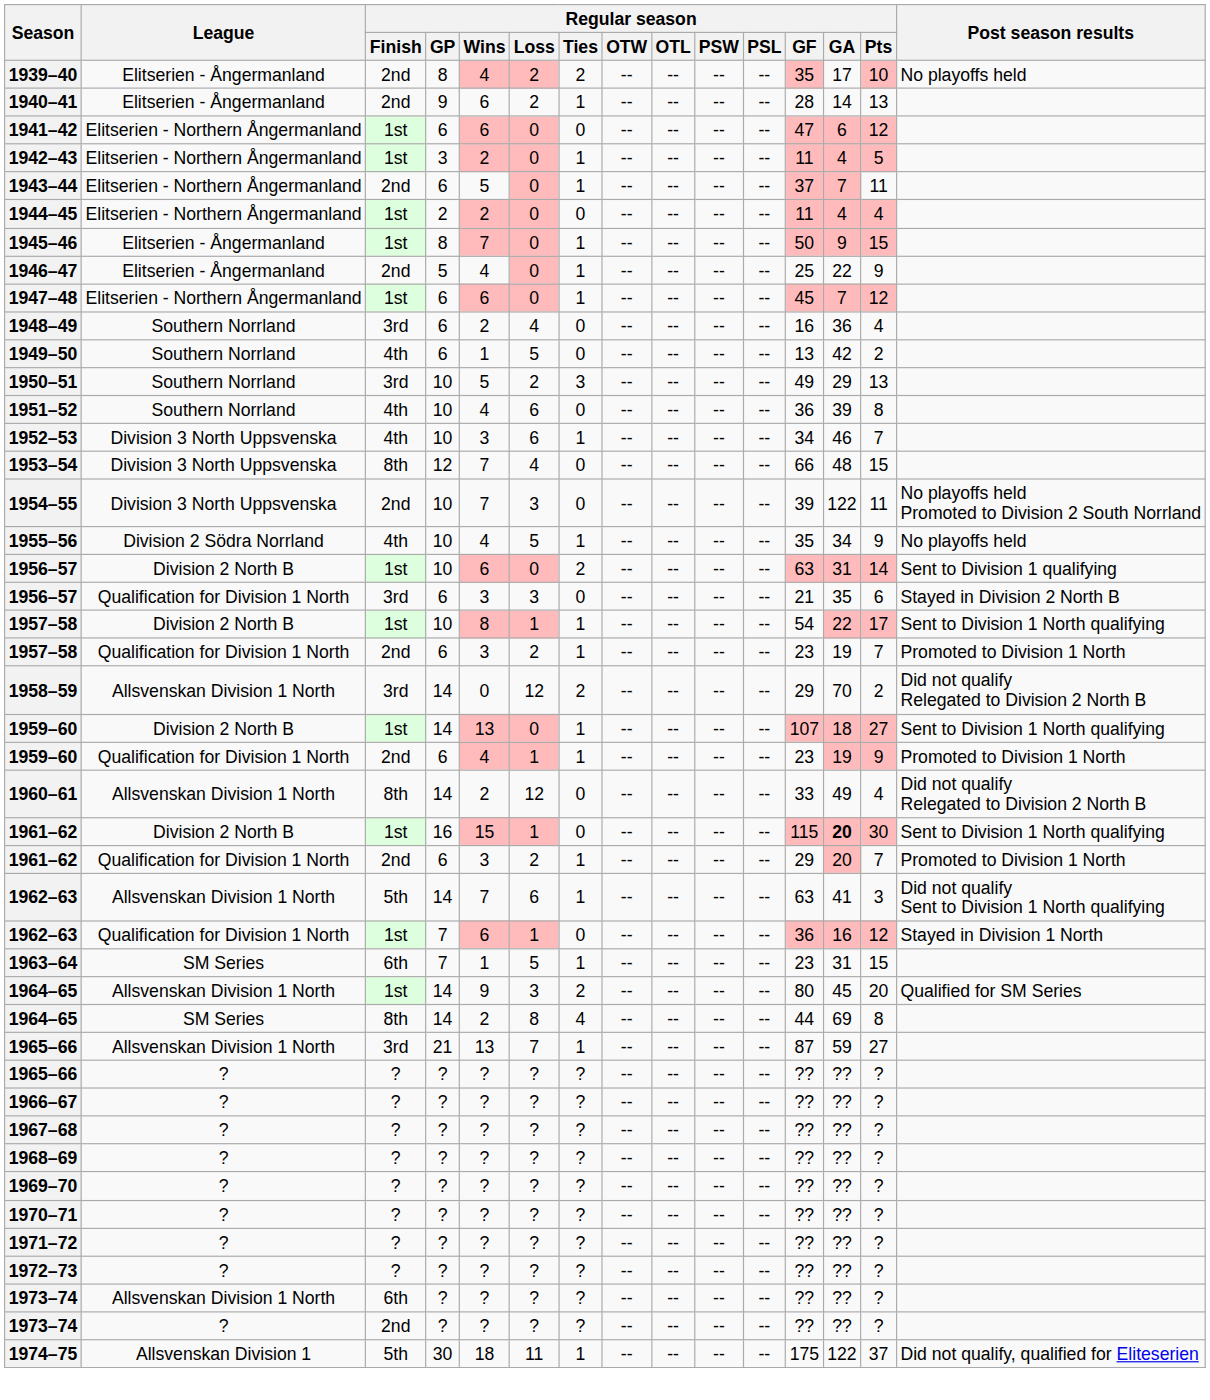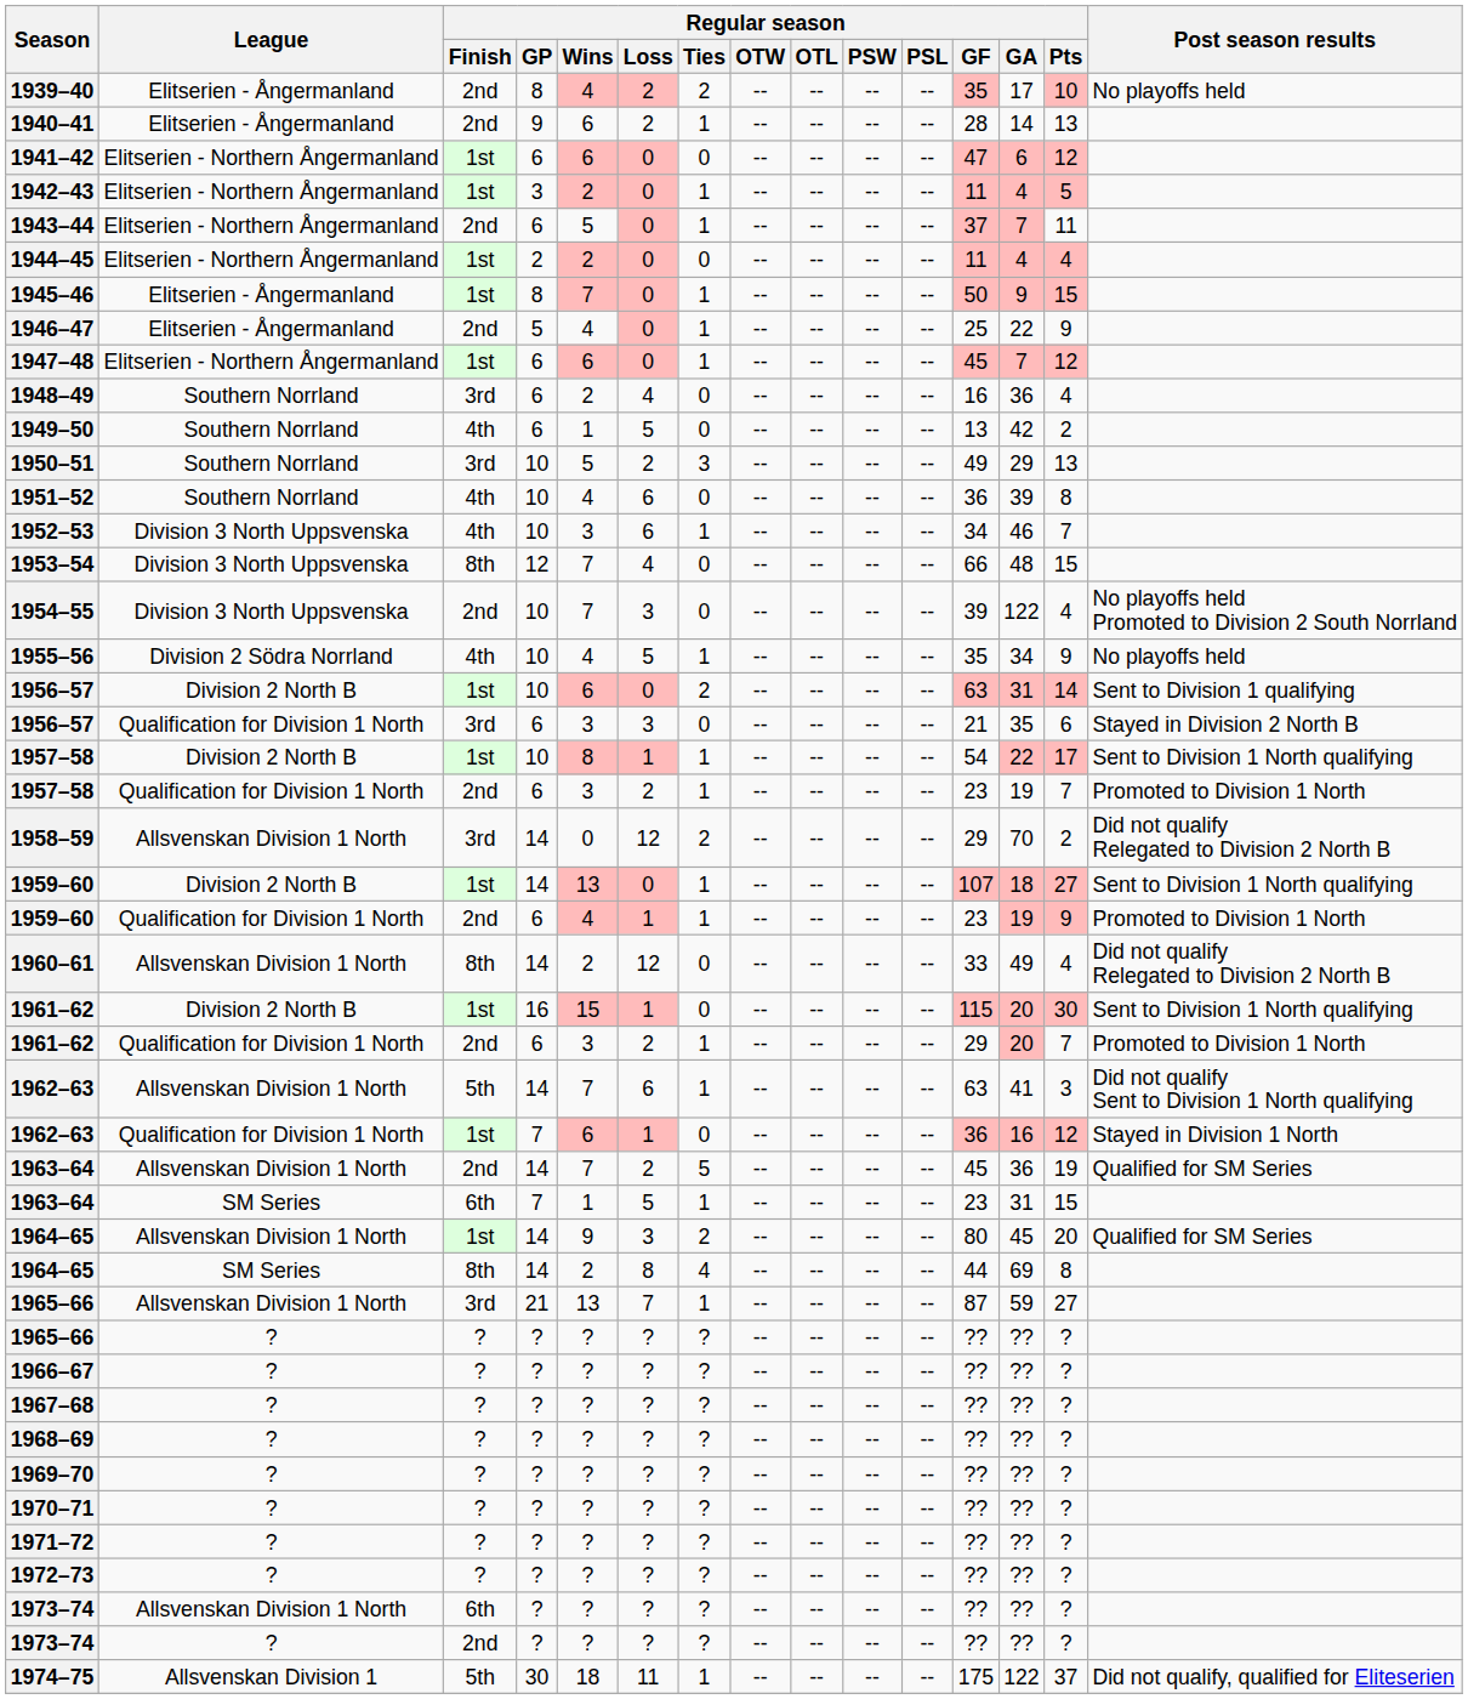 <table class="wikitable" style="text-align: center; font-size: 95%">
 <tr>
 <th rowspan="2">Season</th>
 <th rowspan="2">League</th>
 <th colspan="12">Regular season</th>
 <th rowspan="2">Post season results</th>
 </tr>
 <tr>
 <th>Finish</th>
 <th>GP</th>
 <th>Wins</th>
 <th>Loss</th>
 <th>Ties</th>
 <th>OTW</th>
 <th>OTL</th>
 <th>PSW</th>
 <th>PSL</th>
 <th>GF</th>
 <th>GA</th>
 <th>Pts</th>
 </tr>
 <tr>
 <th>1939–40</th>
 <td>Elitserien - Ångermanland</td>
 <td>2nd</td>
 <td>8</td>
 <td style="background: #ffbbbb;">4</td>
 <td style="background: #ffbbbb;">2</td>
 <td>2</td>
 <td>--</td>
 <td>--</td>
 <td>--</td>
 <td>--</td>
 <td style="background: #ffbbbb;">35</td>
 <td>17</td>
 <td style="background: #ffbbbb;">10</td>
 <td align=left>No playoffs held</td>
 </tr>
 <tr>
 <th>1940–41</th>
 <td>Elitserien - Ångermanland</td>
 <td>2nd</td>
 <td>9</td>
 <td>6</td>
 <td>2</td>
 <td>1</td>
 <td>--</td>
 <td>--</td>
 <td>--</td>
 <td>--</td>
 <td>28</td>
 <td>14</td>
 <td>13</td>
 <td align=left></td>
 </tr>
 <tr>
 <th>1941–42</th>
 <td>Elitserien - Northern Ångermanland</td>
 <td style="background: #ddffdd;">1st</td>
 <td>6</td>
 <td style="background: #ffbbbb;">6</td>
 <td style="background: #ffbbbb;">0</td>
 <td>0</td>
 <td>--</td>
 <td>--</td>
 <td>--</td>
 <td>--</td>
 <td style="background: #ffbbbb;">47</td>
 <td style="background: #ffbbbb;">6</td>
 <td style="background: #ffbbbb;">12</td>
 <td align=left></td>
 </tr>
 <tr>
 <th>1942–43</th>
 <td>Elitserien - Northern Ångermanland</td>
 <td style="background: #ddffdd;">1st</td>
 <td>3</td>
 <td style="background: #ffbbbb;">2</td>
 <td style="background: #ffbbbb;">0</td>
 <td>1</td>
 <td>--</td>
 <td>--</td>
 <td>--</td>
 <td>--</td>
 <td style="background: #ffbbbb;">11</td>
 <td style="background: #ffbbbb;">4</td>
 <td style="background: #ffbbbb;">5</td>
 <td align=left></td>
 </tr>
 <tr>
 <th>1943–44</th>
 <td>Elitserien - Northern Ångermanland</td>
 <td>2nd</td>
 <td>6</td>
 <td>5</td>
 <td style="background: #ffbbbb;">0</td>
 <td>1</td>
 <td>--</td>
 <td>--</td>
 <td>--</td>
 <td>--</td>
 <td style="background: #ffbbbb;">37</td>
 <td style="background: #ffbbbb;">7</td>
 <td>11</td>
 <td align=left></td>
 </tr>
 <tr>
 <th>1944–45</th>
 <td>Elitserien - Northern Ångermanland</td>
 <td style="background: #ddffdd;">1st</td>
 <td>2</td>
 <td style="background: #ffbbbb;">2</td>
 <td style="background: #ffbbbb;">0</td>
 <td>0</td>
 <td>--</td>
 <td>--</td>
 <td>--</td>
 <td>--</td>
 <td style="background: #ffbbbb;">11</td>
 <td style="background: #ffbbbb;">4</td>
 <td style="background: #ffbbbb;">4</td>
 <td align=left></td>
 </tr>
 <tr>
 <th>1945–46</th>
 <td>Elitserien - Ångermanland</td>
 <td style="background: #ddffdd;">1st</td>
 <td>8</td>
 <td style="background: #ffbbbb;">7</td>
 <td style="background: #ffbbbb;">0</td>
 <td>1</td>
 <td>--</td>
 <td>--</td>
 <td>--</td>
 <td>--</td>
 <td style="background: #ffbbbb;">50</td>
 <td style="background: #ffbbbb;">9</td>
 <td style="background: #ffbbbb;">15</td>
 <td align=left></td>
 </tr>
 <tr>
 <th>1946–47</th>
 <td>Elitserien - Ångermanland</td>
 <td>2nd</td>
 <td>5</td>
 <td>4</td>
 <td style="background: #ffbbbb;">0</td>
 <td>1</td>
 <td>--</td>
 <td>--</td>
 <td>--</td>
 <td>--</td>
 <td>25</td>
 <td>22</td>
 <td>9</td>
 <td align=left></td>
 </tr>
 <tr>
 <th>1947–48</th>
 <td>Elitserien - Northern Ångermanland</td>
 <td style="background: #ddffdd;">1st</td>
 <td>6</td>
 <td style="background: #ffbbbb;">6</td>
 <td style="background: #ffbbbb;">0</td>
 <td>1</td>
 <td>--</td>
 <td>--</td>
 <td>--</td>
 <td>--</td>
 <td style="background: #ffbbbb;">45</td>
 <td style="background: #ffbbbb;">7</td>
 <td style="background: #ffbbbb;">12</td>
 <td align=left></td>
 </tr>
 <tr>
 <th>1948–49</th>
 <td>Southern Norrland</td>
 <td>3rd</td>
 <td>6</td>
 <td>2</td>
 <td>4</td>
 <td>0</td>
 <td>--</td>
 <td>--</td>
 <td>--</td>
 <td>--</td>
 <td>16</td>
 <td>36</td>
 <td>4</td>
 <td align=left></td>
 </tr>
 <tr>
 <th>1949–50</th>
 <td>Southern Norrland</td>
 <td>4th</td>
 <td>6</td>
 <td>1</td>
 <td>5</td>
 <td>0</td>
 <td>--</td>
 <td>--</td>
 <td>--</td>
 <td>--</td>
 <td>13</td>
 <td>42</td>
 <td>2</td>
 <td align=left></td>
 </tr>
 <tr>
 <th>1950–51</th>
 <td>Southern Norrland</td>
 <td>3rd</td>
 <td>10</td>
 <td>5</td>
 <td>2</td>
 <td>3</td>
 <td>--</td>
 <td>--</td>
 <td>--</td>
 <td>--</td>
 <td>49</td>
 <td>29</td>
 <td>13</td>
 <td align=left></td>
 </tr>
 <tr>
 <th>1951–52</th>
 <td>Southern Norrland</td>
 <td>4th</td>
 <td>10</td>
 <td>4</td>
 <td>6</td>
 <td>0</td>
 <td>--</td>
 <td>--</td>
 <td>--</td>
 <td>--</td>
 <td>36</td>
 <td>39</td>
 <td>8</td>
 <td align=left></td>
 </tr>
 <tr>
 <th>1952–53</th>
 <td>Division 3 North Uppsvenska</td>
 <td>4th</td>
 <td>10</td>
 <td>3</td>
 <td>6</td>
 <td>1</td>
 <td>--</td>
 <td>--</td>
 <td>--</td>
 <td>--</td>
 <td>34</td>
 <td>46</td>
 <td>7</td>
 <td align=left></td>
 </tr>
 <tr>
 <th>1953–54</th>
 <td>Division 3 North Uppsvenska</td>
 <td>8th</td>
 <td>12</td>
 <td>7</td>
 <td>4</td>
 <td>0</td>
 <td>--</td>
 <td>--</td>
 <td>--</td>
 <td>--</td>
 <td>66</td>
 <td>48</td>
 <td>15</td>
 <td align=left></td>
 </tr>
 <tr>
 <th>1954–55</th>
 <td>Division 3 North Uppsvenska</td>
 <td>2nd</td>
 <td>10</td>
 <td>7</td>
 <td>3</td>
 <td>0</td>
 <td>--</td>
 <td>--</td>
 <td>--</td>
 <td>--</td>
 <td>39</td>
 <td>122</td>
-<td>11</td>
+<td>4</td>
 <td align=left>No playoffs held<br> Promoted to Division 2 South Norrland</td>
 </tr>
 <tr>
 <th>1955–56</th>
 <td>Division 2 Södra Norrland</td>
 <td>4th</td>
 <td>10</td>
 <td>4</td>
 <td>5</td>
 <td>1</td>
 <td>--</td>
 <td>--</td>
 <td>--</td>
 <td>--</td>
 <td>35</td>
 <td>34</td>
 <td>9</td>
 <td align=left>No playoffs held</td>
 </tr>
 <tr>
 <th>1956–57</th>
 <td>Division 2 North B</td>
 <td style="background: #ddffdd;">1st</td>
 <td>10</td>
 <td style="background: #ffbbbb;">6</td>
 <td style="background: #ffbbbb;">0</td>
 <td>2</td>
 <td>--</td>
 <td>--</td>
 <td>--</td>
 <td>--</td>
 <td style="background: #ffbbbb;">63</td>
 <td style="background: #ffbbbb;">31</td>
 <td style="background: #ffbbbb;">14</td>
 <td align=left>Sent to Division 1 qualifying</td>
 </tr>
 <tr>
 <th>1956–57</th>
 <td>Qualification for Division 1 North</td>
 <td>3rd</td>
 <td>6</td>
 <td>3</td>
 <td>3</td>
 <td>0</td>
 <td>--</td>
 <td>--</td>
 <td>--</td>
 <td>--</td>
 <td>21</td>
 <td>35</td>
 <td>6</td>
 <td align=left>Stayed in Division 2 North B</td>
 </tr>
 <tr>
 <th>1957–58</th>
 <td>Division 2 North B</td>
 <td style="background: #ddffdd;">1st</td>
 <td>10</td>
 <td style="background: #ffbbbb;">8</td>
 <td style="background: #ffbbbb;">1</td>
 <td>1</td>
 <td>--</td>
 <td>--</td>
 <td>--</td>
 <td>--</td>
 <td>54</td>
 <td style="background: #ffbbbb;">22</td>
 <td style="background: #ffbbbb;">17</td>
 <td align=left>Sent to Division 1 North qualifying</td>
 </tr>
 <tr>
 <th>1957–58</th>
 <td>Qualification for Division 1 North</td>
 <td>2nd</td>
 <td>6</td>
 <td>3</td>
 <td>2</td>
 <td>1</td>
 <td>--</td>
 <td>--</td>
 <td>--</td>
 <td>--</td>
 <td>23</td>
 <td>19</td>
 <td>7</td>
 <td align=left>Promoted to Division 1 North</td>
 </tr>
 <tr>
 <th>1958–59</th>
 <td>Allsvenskan Division 1 North</td>
 <td>3rd</td>
 <td>14</td>
 <td>0</td>
 <td>12</td>
 <td>2</td>
 <td>--</td>
 <td>--</td>
 <td>--</td>
 <td>--</td>
 <td>29</td>
 <td>70</td>
 <td>2</td>
 <td align=left>Did not qualify<br> Relegated to Division 2 North B</td>
 </tr>
 <tr>
 <th>1959–60</th>
 <td>Division 2 North B</td>
 <td style="background: #ddffdd;">1st</td>
 <td>14</td>
 <td style="background: #ffbbbb;">13</td>
 <td style="background: #ffbbbb;">0</td>
 <td>1</td>
 <td>--</td>
 <td>--</td>
 <td>--</td>
 <td>--</td>
 <td style="background: #ffbbbb;">107</td>
 <td style="background: #ffbbbb;">18</td>
 <td style="background: #ffbbbb;">27</td>
 <td align=left>Sent to Division 1 North qualifying</td>
 </tr>
 <tr>
 <th>1959–60</th>
 <td>Qualification for Division 1 North</td>
 <td>2nd</td>
 <td>6</td>
 <td style="background: #ffbbbb;">4</td>
 <td style="background: #ffbbbb;">1</td>
 <td>1</td>
 <td>--</td>
 <td>--</td>
 <td>--</td>
 <td>--</td>
 <td>23</td>
 <td style="background: #ffbbbb;">19</td>
 <td style="background: #ffbbbb;">9</td>
 <td align=left>Promoted to Division 1 North</td>
 </tr>
 <tr>
 <th>1960–61</th>
 <td>Allsvenskan Division 1 North</td>
 <td>8th</td>
 <td>14</td>
 <td>2</td>
 <td>12</td>
 <td>0</td>
 <td>--</td>
 <td>--</td>
 <td>--</td>
 <td>--</td>
 <td>33</td>
 <td>49</td>
 <td>4</td>
 <td align=left>Did not qualify<br> Relegated to Division 2 North B</td>
 </tr>
 <tr>
 <th>1961–62</th>
 <td>Division 2 North B</td>
 <td style="background: #ddffdd;">1st</td>
 <td>16</td>
 <td style="background: #ffbbbb;">15</td>
 <td style="background: #ffbbbb;">1</td>
 <td>0</td>
 <td>--</td>
 <td>--</td>
 <td>--</td>
 <td>--</td>
 <td style="background: #ffbbbb;">115</td>
-<td style="background: #ffbbbb;"><strong>20</strong></td>
+<td style="background: #ffbbbb;">20</td>
 <td style="background: #ffbbbb;">30</td>
 <td align=left>Sent to Division 1 North qualifying</td>
 </tr>
 <tr>
 <th>1961–62</th>
 <td>Qualification for Division 1 North</td>
 <td>2nd</td>
 <td>6</td>
 <td>3</td>
 <td>2</td>
 <td>1</td>
 <td>--</td>
 <td>--</td>
 <td>--</td>
 <td>--</td>
 <td>29</td>
 <td style="background: #ffbbbb;">20</td>
 <td>7</td>
 <td align=left>Promoted to Division 1 North</td>
 </tr>
 <tr>
 <th>1962–63</th>
 <td>Allsvenskan Division 1 North</td>
 <td>5th</td>
 <td>14</td>
 <td>7</td>
 <td>6</td>
 <td>1</td>
 <td>--</td>
 <td>--</td>
 <td>--</td>
 <td>--</td>
 <td>63</td>
 <td>41</td>
 <td>3</td>
 <td align=left>Did not qualify<br> Sent to Division 1 North qualifying</td>
 </tr>
 <tr>
 <th>1962–63</th>
 <td>Qualification for Division 1 North</td>
 <td style="background: #ddffdd;">1st</td>
 <td>7</td>
 <td style="background: #ffbbbb;">6</td>
 <td style="background: #ffbbbb;">1</td>
 <td>0</td>
 <td>--</td>
 <td>--</td>
 <td>--</td>
 <td>--</td>
 <td style="background: #ffbbbb;">36</td>
 <td style="background: #ffbbbb;">16</td>
 <td style="background: #ffbbbb;">12</td>
 <td align=left>Stayed in Division 1 North</td>
+</tr>
+<tr>
+<th>1963–64</th>
+<td>Allsvenskan Division 1 North</td>
+<td>2nd</td>
+<td>14</td>
+<td>7</td>
+<td>2</td>
+<td>5</td>
+<td>--</td>
+<td>--</td>
+<td>--</td>
+<td>--</td>
+<td>45</td>
+<td>36</td>
+<td>19</td>
+<td align=left>Qualified for SM Series</td>
 </tr>
 <tr>
 <th>1963–64</th>
 <td>SM Series</td>
 <td>6th</td>
 <td>7</td>
 <td>1</td>
 <td>5</td>
 <td>1</td>
 <td>--</td>
 <td>--</td>
 <td>--</td>
 <td>--</td>
 <td>23</td>
 <td>31</td>
 <td>15</td>
 <td align=left></td>
 </tr>
 <tr>
 <th>1964–65</th>
 <td>Allsvenskan Division 1 North</td>
 <td style="background: #ddffdd;">1st</td>
 <td>14</td>
 <td>9</td>
 <td>3</td>
 <td>2</td>
 <td>--</td>
 <td>--</td>
 <td>--</td>
 <td>--</td>
 <td>80</td>
 <td>45</td>
 <td>20</td>
 <td align=left>Qualified for SM Series</td>
 </tr>
 <tr>
 <th>1964–65</th>
 <td>SM Series</td>
 <td>8th</td>
 <td>14</td>
 <td>2</td>
 <td>8</td>
 <td>4</td>
 <td>--</td>
 <td>--</td>
 <td>--</td>
 <td>--</td>
 <td>44</td>
 <td>69</td>
 <td>8</td>
 <td align=left></td>
 </tr>
 <tr>
 <th>1965–66</th>
 <td>Allsvenskan Division 1 North</td>
 <td>3rd</td>
 <td>21</td>
 <td>13</td>
 <td>7</td>
 <td>1</td>
 <td>--</td>
 <td>--</td>
 <td>--</td>
 <td>--</td>
 <td>87</td>
 <td>59</td>
 <td>27</td>
 <td align=left></td>
 </tr>
 <tr>
 <th>1965–66</th>
 <td>?</td>
 <td>?</td>
 <td>?</td>
 <td>?</td>
 <td>?</td>
 <td>?</td>
 <td>--</td>
 <td>--</td>
 <td>--</td>
 <td>--</td>
 <td>??</td>
 <td>??</td>
 <td>?</td>
 <td align=left></td>
 </tr>
 <tr>
 <th>1966–67</th>
 <td>?</td>
 <td>?</td>
 <td>?</td>
 <td>?</td>
 <td>?</td>
 <td>?</td>
 <td>--</td>
 <td>--</td>
 <td>--</td>
 <td>--</td>
 <td>??</td>
 <td>??</td>
 <td>?</td>
 <td align=left></td>
 </tr>
 <tr>
 <th>1967–68</th>
 <td>?</td>
 <td>?</td>
 <td>?</td>
 <td>?</td>
 <td>?</td>
 <td>?</td>
 <td>--</td>
 <td>--</td>
 <td>--</td>
 <td>--</td>
 <td>??</td>
 <td>??</td>
 <td>?</td>
 <td align=left></td>
 </tr>
 <tr>
 <th>1968–69</th>
 <td>?</td>
 <td>?</td>
 <td>?</td>
 <td>?</td>
 <td>?</td>
 <td>?</td>
 <td>--</td>
 <td>--</td>
 <td>--</td>
 <td>--</td>
 <td>??</td>
 <td>??</td>
 <td>?</td>
 <td align=left></td>
 </tr>
 <tr>
 <th>1969–70</th>
 <td>?</td>
 <td>?</td>
 <td>?</td>
 <td>?</td>
 <td>?</td>
 <td>?</td>
 <td>--</td>
 <td>--</td>
 <td>--</td>
 <td>--</td>
 <td>??</td>
 <td>??</td>
 <td>?</td>
 <td align=left></td>
 </tr>
 <tr>
 <th>1970–71</th>
 <td>?</td>
 <td>?</td>
 <td>?</td>
 <td>?</td>
 <td>?</td>
 <td>?</td>
 <td>--</td>
 <td>--</td>
 <td>--</td>
 <td>--</td>
 <td>??</td>
 <td>??</td>
 <td>?</td>
 <td align=left></td>
 </tr>
 <tr>
 <th>1971–72</th>
 <td>?</td>
 <td>?</td>
 <td>?</td>
 <td>?</td>
 <td>?</td>
 <td>?</td>
 <td>--</td>
 <td>--</td>
 <td>--</td>
 <td>--</td>
 <td>??</td>
 <td>??</td>
 <td>?</td>
 <td align=left></td>
 </tr>
 <tr>
 <th>1972–73</th>
 <td>?</td>
 <td>?</td>
 <td>?</td>
 <td>?</td>
 <td>?</td>
 <td>?</td>
 <td>--</td>
 <td>--</td>
 <td>--</td>
 <td>--</td>
 <td>??</td>
 <td>??</td>
 <td>?</td>
 <td align=left></td>
 </tr>
 <tr>
 <th>1973–74</th>
 <td>Allsvenskan Division 1 North</td>
 <td>6th</td>
 <td>?</td>
 <td>?</td>
 <td>?</td>
 <td>?</td>
 <td>--</td>
 <td>--</td>
 <td>--</td>
 <td>--</td>
 <td>??</td>
 <td>??</td>
 <td>?</td>
 <td align=left></td>
 </tr>
 <tr>
 <th>1973–74</th>
 <td>?</td>
 <td>2nd</td>
 <td>?</td>
 <td>?</td>
 <td>?</td>
 <td>?</td>
 <td>--</td>
 <td>--</td>
 <td>--</td>
 <td>--</td>
 <td>??</td>
 <td>??</td>
 <td>?</td>
 <td align=left></td>
 </tr>
 <tr>
 <th>1974–75</th>
 <td>Allsvenskan Division 1</td>
 <td>5th</td>
 <td>30</td>
 <td>18</td>
 <td>11</td>
 <td>1</td>
 <td>--</td>
 <td>--</td>
 <td>--</td>
 <td>--</td>
 <td>175</td>
 <td>122</td>
 <td>37</td>
 <td align=left>Did not qualify, qualified for <a href='#'>Eliteserien</a></td>
 </tr>
 <tr>
 </tr>
 </table>
